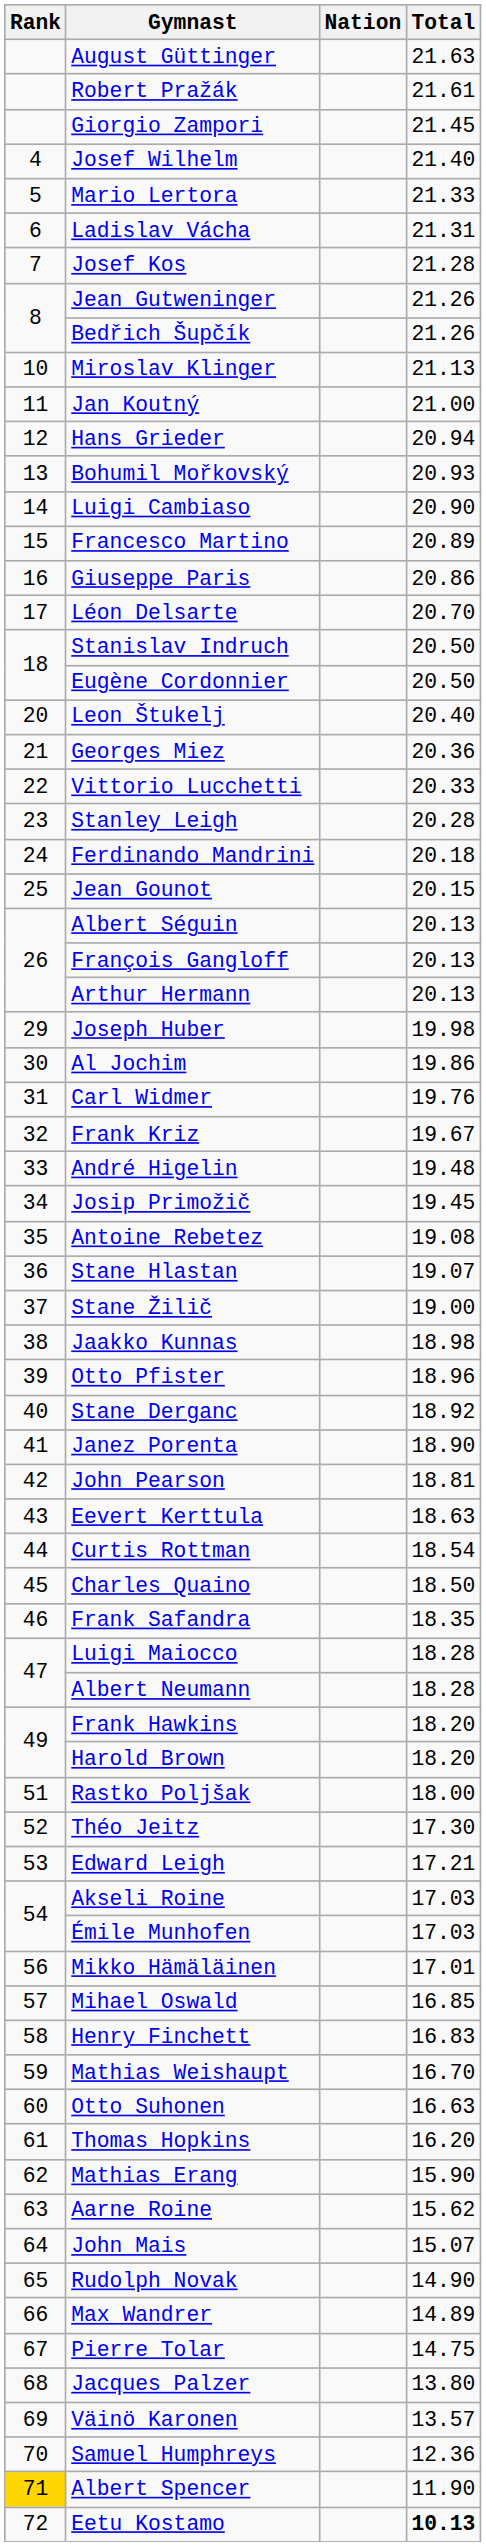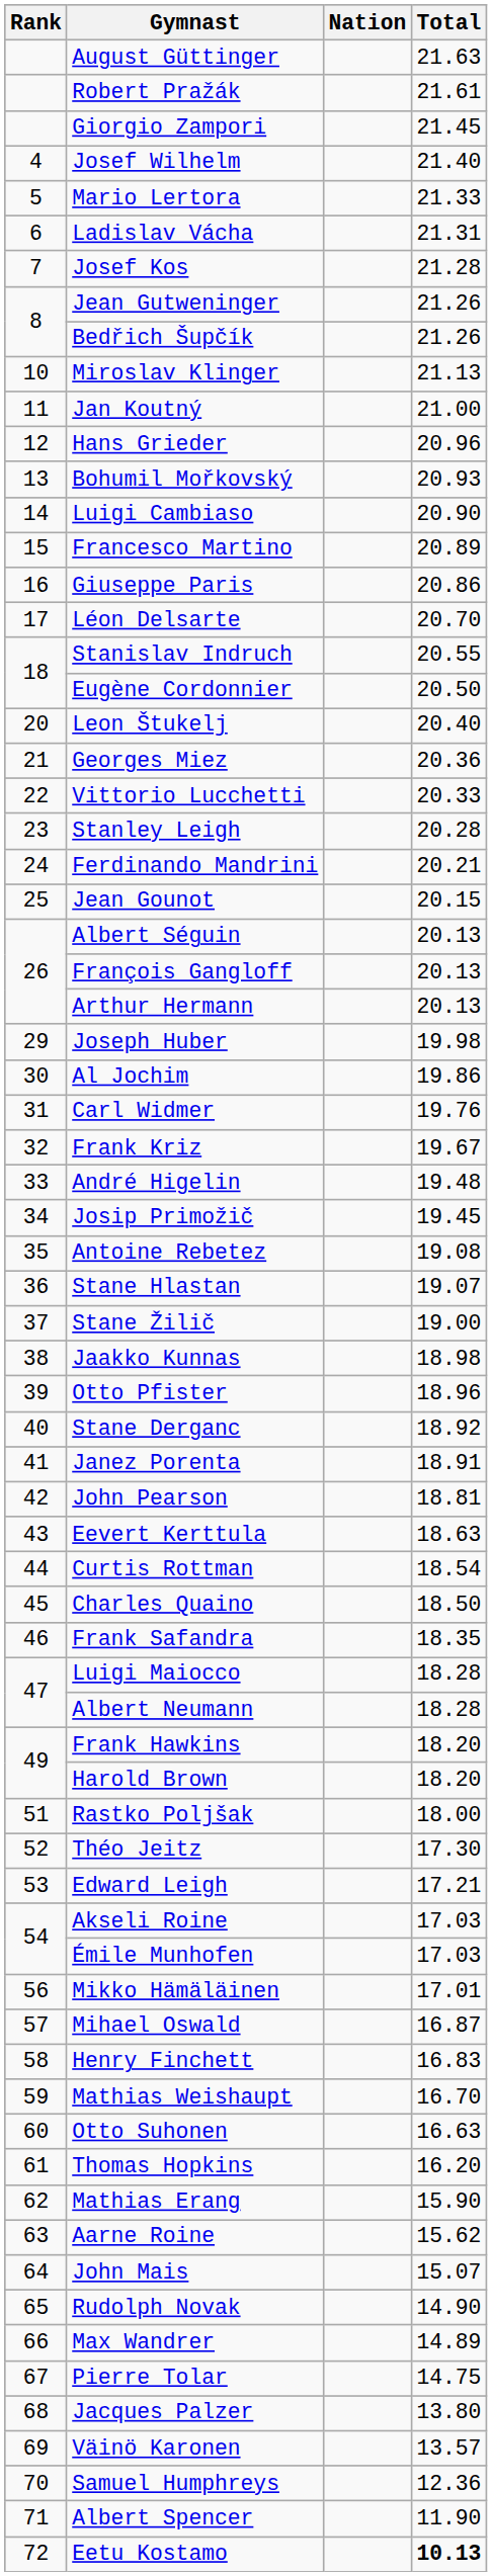 <table class="wikitable sortable" style="text-align:center">
 <tr>
 <th>Rank</th>
 <th>Gymnast</th>
 <th>Nation</th>
 <th>Total</th>
 </tr>
 <tr>
 <td></td>
 <td align=left><a href='#'>August Güttinger</a></td>
 <td align=left></td>
 <td>21.63</td>
 </tr>
 <tr>
 <td></td>
 <td align=left><a href='#'>Robert Pražák</a></td>
 <td align=left></td>
 <td>21.61</td>
 </tr>
 <tr>
 <td></td>
 <td align=left><a href='#'>Giorgio Zampori</a></td>
 <td align=left></td>
 <td>21.45</td>
 </tr>
 <tr>
 <td>4</td>
 <td align=left><a href='#'>Josef Wilhelm</a></td>
 <td align=left></td>
 <td>21.40</td>
 </tr>
 <tr>
 <td>5</td>
 <td align=left><a href='#'>Mario Lertora</a></td>
 <td align=left></td>
 <td>21.33</td>
 </tr>
 <tr>
 <td>6</td>
 <td align=left><a href='#'>Ladislav Vácha</a></td>
 <td align=left></td>
 <td>21.31</td>
 </tr>
 <tr>
 <td>7</td>
 <td align=left><a href='#'>Josef Kos</a></td>
 <td align=left></td>
 <td>21.28</td>
 </tr>
 <tr>
 <td rowspan=2>8</td>
 <td align=left><a href='#'>Jean Gutweninger</a></td>
 <td align=left></td>
 <td>21.26</td>
 </tr>
 <tr>
 <td align=left><a href='#'>Bedřich Šupčík</a></td>
 <td align=left></td>
 <td>21.26</td>
 </tr>
 <tr>
 <td>10</td>
 <td align=left><a href='#'>Miroslav Klinger</a></td>
 <td align=left></td>
 <td>21.13</td>
 </tr>
 <tr>
 <td>11</td>
 <td align=left><a href='#'>Jan Koutný</a></td>
 <td align=left></td>
 <td>21.00</td>
 </tr>
 <tr>
 <td>12</td>
 <td align=left><a href='#'>Hans Grieder</a></td>
 <td align=left></td>
-<td>20.94</td>
+<td>20.96</td>
 </tr>
 <tr>
 <td>13</td>
 <td align=left><a href='#'>Bohumil Mořkovský</a></td>
 <td align=left></td>
 <td>20.93</td>
 </tr>
 <tr>
 <td>14</td>
 <td align=left><a href='#'>Luigi Cambiaso</a></td>
 <td align=left></td>
 <td>20.90</td>
 </tr>
 <tr>
 <td>15</td>
 <td align=left><a href='#'>Francesco Martino</a></td>
 <td align=left></td>
 <td>20.89</td>
 </tr>
 <tr>
 <td>16</td>
 <td align=left><a href='#'>Giuseppe Paris</a></td>
 <td align=left></td>
 <td>20.86</td>
 </tr>
 <tr>
 <td>17</td>
 <td align=left><a href='#'>Léon Delsarte</a></td>
 <td align=left></td>
 <td>20.70</td>
 </tr>
 <tr>
 <td rowspan=2>18</td>
 <td align=left><a href='#'>Stanislav Indruch</a></td>
 <td align=left></td>
-<td>20.50</td>
+<td>20.55</td>
 </tr>
 <tr>
 <td align=left><a href='#'>Eugène Cordonnier</a></td>
 <td align=left></td>
 <td>20.50</td>
 </tr>
 <tr>
 <td>20</td>
 <td align=left><a href='#'>Leon Štukelj</a></td>
 <td align=left></td>
 <td>20.40</td>
 </tr>
 <tr>
 <td>21</td>
 <td align=left><a href='#'>Georges Miez</a></td>
 <td align=left></td>
 <td>20.36</td>
 </tr>
 <tr>
 <td>22</td>
 <td align=left><a href='#'>Vittorio Lucchetti</a></td>
 <td align=left></td>
 <td>20.33</td>
 </tr>
 <tr>
 <td>23</td>
 <td align=left><a href='#'>Stanley Leigh</a></td>
 <td align=left></td>
 <td>20.28</td>
 </tr>
 <tr>
 <td>24</td>
 <td align=left><a href='#'>Ferdinando Mandrini</a></td>
 <td align=left></td>
-<td>20.18</td>
+<td>20.21</td>
 </tr>
 <tr>
 <td>25</td>
 <td align=left><a href='#'>Jean Gounot</a></td>
 <td align=left></td>
 <td>20.15</td>
 </tr>
 <tr>
 <td rowspan=3>26</td>
 <td align=left><a href='#'>Albert Séguin</a></td>
 <td align=left></td>
 <td>20.13</td>
 </tr>
 <tr>
 <td align=left><a href='#'>François Gangloff</a></td>
 <td align=left></td>
 <td>20.13</td>
 </tr>
 <tr>
 <td align=left><a href='#'>Arthur Hermann</a></td>
 <td align=left></td>
 <td>20.13</td>
 </tr>
 <tr>
 <td>29</td>
 <td align=left><a href='#'>Joseph Huber</a></td>
 <td align=left></td>
 <td>19.98</td>
 </tr>
 <tr>
 <td>30</td>
 <td align=left><a href='#'>Al Jochim</a></td>
 <td align=left></td>
 <td>19.86</td>
 </tr>
 <tr>
 <td>31</td>
 <td align=left><a href='#'>Carl Widmer</a></td>
 <td align=left></td>
 <td>19.76</td>
 </tr>
 <tr>
 <td>32</td>
 <td align=left><a href='#'>Frank Kriz</a></td>
 <td align=left></td>
 <td>19.67</td>
 </tr>
 <tr>
 <td>33</td>
 <td align=left><a href='#'>André Higelin</a></td>
 <td align=left></td>
 <td>19.48</td>
 </tr>
 <tr>
 <td>34</td>
 <td align=left><a href='#'>Josip Primožič</a></td>
 <td align=left></td>
 <td>19.45</td>
 </tr>
 <tr>
 <td>35</td>
 <td align=left><a href='#'>Antoine Rebetez</a></td>
 <td align=left></td>
 <td>19.08</td>
 </tr>
 <tr>
 <td>36</td>
 <td align=left><a href='#'>Stane Hlastan</a></td>
 <td align=left></td>
 <td>19.07</td>
 </tr>
 <tr>
 <td>37</td>
 <td align=left><a href='#'>Stane Žilič</a></td>
 <td align=left></td>
 <td>19.00</td>
 </tr>
 <tr>
 <td>38</td>
 <td align=left><a href='#'>Jaakko Kunnas</a></td>
 <td align=left></td>
 <td>18.98</td>
 </tr>
 <tr>
 <td>39</td>
 <td align=left><a href='#'>Otto Pfister</a></td>
 <td align=left></td>
 <td>18.96</td>
 </tr>
 <tr>
 <td>40</td>
 <td align=left><a href='#'>Stane Derganc</a></td>
 <td align=left></td>
 <td>18.92</td>
 </tr>
 <tr>
 <td>41</td>
 <td align=left><a href='#'>Janez Porenta</a></td>
 <td align=left></td>
-<td>18.90</td>
+<td>18.91</td>
 </tr>
 <tr>
 <td>42</td>
 <td align=left><a href='#'>John Pearson</a></td>
 <td align=left></td>
 <td>18.81</td>
 </tr>
 <tr>
 <td>43</td>
 <td align=left><a href='#'>Eevert Kerttula</a></td>
 <td align=left></td>
 <td>18.63</td>
 </tr>
 <tr>
 <td>44</td>
 <td align=left><a href='#'>Curtis Rottman</a></td>
 <td align=left></td>
 <td>18.54</td>
 </tr>
 <tr>
 <td>45</td>
 <td align=left><a href='#'>Charles Quaino</a></td>
 <td align=left></td>
 <td>18.50</td>
 </tr>
 <tr>
 <td>46</td>
 <td align=left><a href='#'>Frank Safandra</a></td>
 <td align=left></td>
 <td>18.35</td>
 </tr>
 <tr>
 <td rowspan=2>47</td>
 <td align=left><a href='#'>Luigi Maiocco</a></td>
 <td align=left></td>
 <td>18.28</td>
 </tr>
 <tr>
 <td align=left><a href='#'>Albert Neumann</a></td>
 <td align=left></td>
 <td>18.28</td>
 </tr>
 <tr>
 <td rowspan=2>49</td>
 <td align=left><a href='#'>Frank Hawkins</a></td>
 <td align=left></td>
 <td>18.20</td>
 </tr>
 <tr>
 <td align=left><a href='#'>Harold Brown</a></td>
 <td align=left></td>
 <td>18.20</td>
 </tr>
 <tr>
 <td>51</td>
 <td align=left><a href='#'>Rastko Poljšak</a></td>
 <td align=left></td>
 <td>18.00</td>
 </tr>
 <tr>
 <td>52</td>
 <td align=left><a href='#'>Théo Jeitz</a></td>
 <td align=left></td>
 <td>17.30</td>
 </tr>
 <tr>
 <td>53</td>
 <td align=left><a href='#'>Edward Leigh</a></td>
 <td align=left></td>
 <td>17.21</td>
 </tr>
 <tr>
 <td rowspan=2>54</td>
 <td align=left><a href='#'>Akseli Roine</a></td>
 <td align=left></td>
 <td>17.03</td>
 </tr>
 <tr>
 <td align=left><a href='#'>Émile Munhofen</a></td>
 <td align=left></td>
 <td>17.03</td>
 </tr>
 <tr>
 <td>56</td>
 <td align=left><a href='#'>Mikko Hämäläinen</a></td>
 <td align=left></td>
 <td>17.01</td>
 </tr>
 <tr>
 <td>57</td>
 <td align=left><a href='#'>Mihael Oswald</a></td>
 <td align=left></td>
-<td>16.85</td>
+<td>16.87</td>
 </tr>
 <tr>
 <td>58</td>
 <td align=left><a href='#'>Henry Finchett</a></td>
 <td align=left></td>
 <td>16.83</td>
 </tr>
 <tr>
 <td>59</td>
 <td align=left><a href='#'>Mathias Weishaupt</a></td>
 <td align=left></td>
 <td>16.70</td>
 </tr>
 <tr>
 <td>60</td>
 <td align=left><a href='#'>Otto Suhonen</a></td>
 <td align=left></td>
 <td>16.63</td>
 </tr>
 <tr>
 <td>61</td>
 <td align=left><a href='#'>Thomas Hopkins</a></td>
 <td align=left></td>
 <td>16.20</td>
 </tr>
 <tr>
 <td>62</td>
 <td align=left><a href='#'>Mathias Erang</a></td>
 <td align=left></td>
 <td>15.90</td>
 </tr>
 <tr>
 <td>63</td>
 <td align=left><a href='#'>Aarne Roine</a></td>
 <td align=left></td>
 <td>15.62</td>
 </tr>
 <tr>
 <td>64</td>
 <td align=left><a href='#'>John Mais</a></td>
 <td align=left></td>
 <td>15.07</td>
 </tr>
 <tr>
 <td>65</td>
 <td align=left><a href='#'>Rudolph Novak</a></td>
 <td align=left></td>
 <td>14.90</td>
 </tr>
 <tr>
 <td>66</td>
 <td align=left><a href='#'>Max Wandrer</a></td>
 <td align=left></td>
 <td>14.89</td>
 </tr>
 <tr>
 <td>67</td>
 <td align=left><a href='#'>Pierre Tolar</a></td>
 <td align=left></td>
 <td>14.75</td>
 </tr>
 <tr>
 <td>68</td>
 <td align=left><a href='#'>Jacques Palzer</a></td>
 <td align=left></td>
 <td>13.80</td>
 </tr>
 <tr>
 <td>69</td>
 <td align=left><a href='#'>Väinö Karonen</a></td>
 <td align=left></td>
 <td>13.57</td>
 </tr>
 <tr>
 <td>70</td>
 <td align=left><a href='#'>Samuel Humphreys</a></td>
 <td align=left></td>
 <td>12.36</td>
 </tr>
 <tr>
-<td style="background: gold;">71</td>
+<td>71</td>
 <td align=left><a href='#'>Albert Spencer</a></td>
 <td align=left></td>
 <td>11.90</td>
 </tr>
 <tr>
 <td>72</td>
 <td align=left><a href='#'>Eetu Kostamo</a></td>
 <td align=left></td>
 <td><strong>10.13</strong></td>
 </tr>
 </table>
